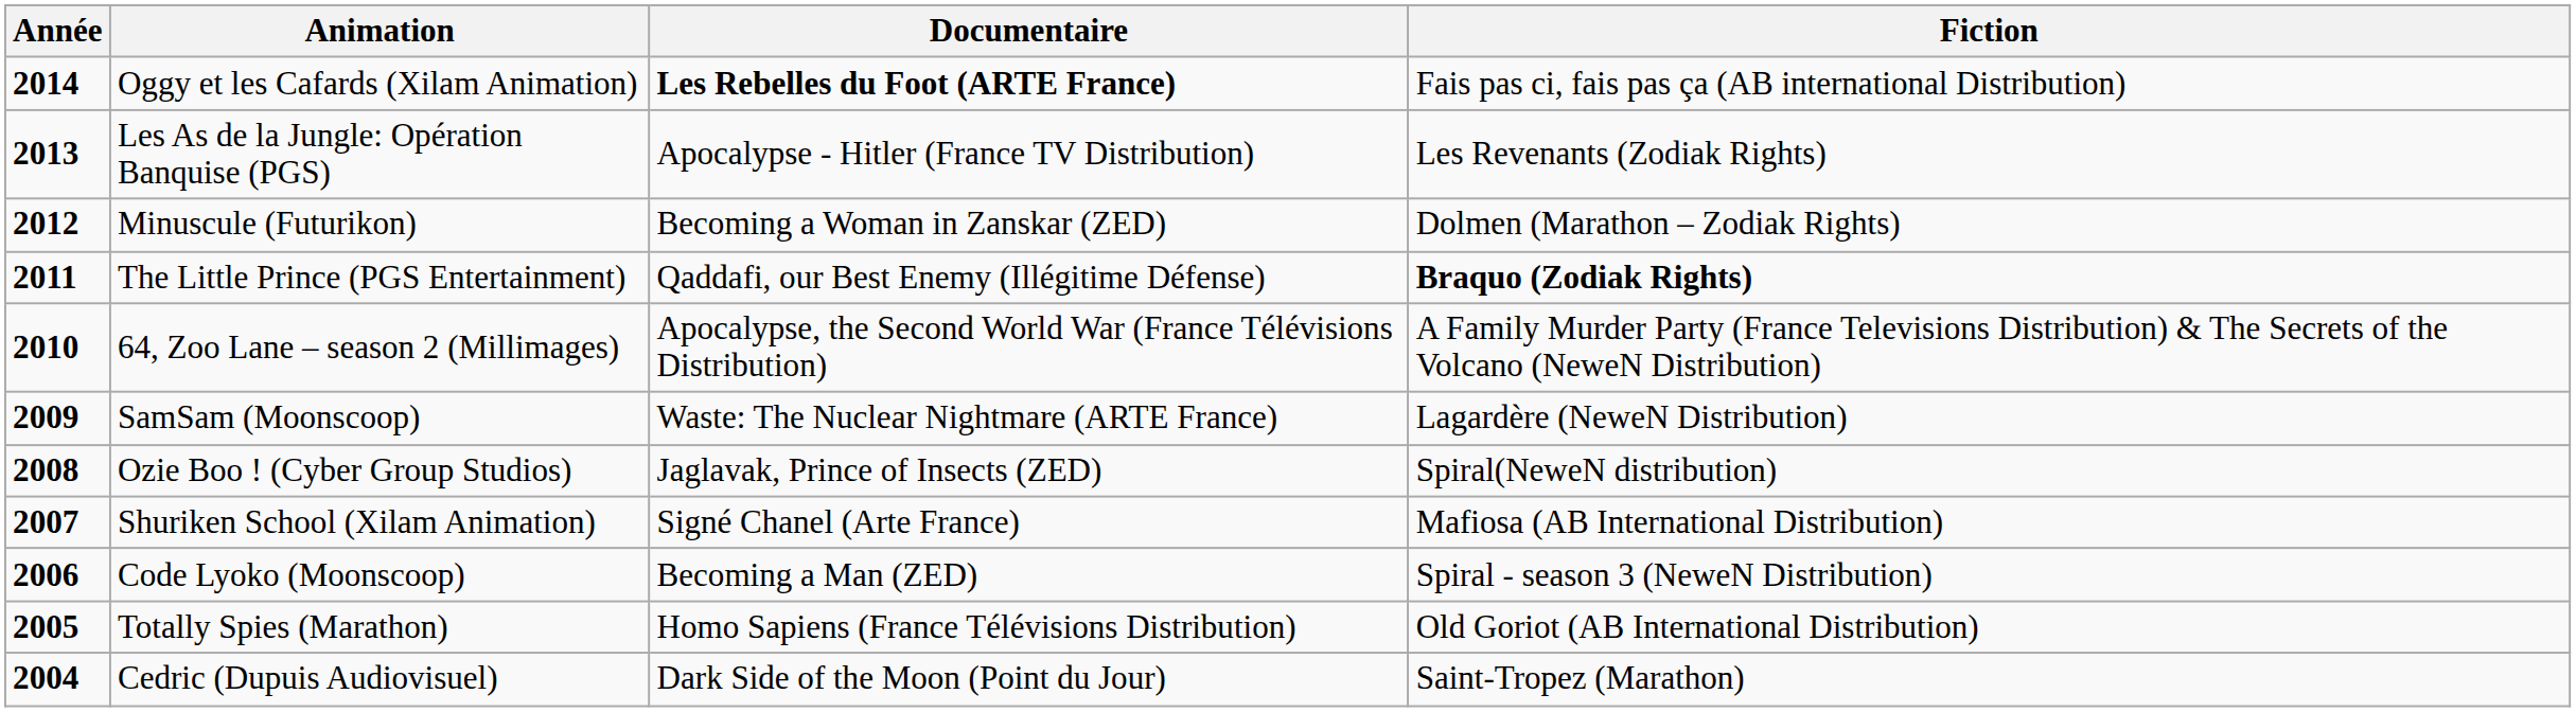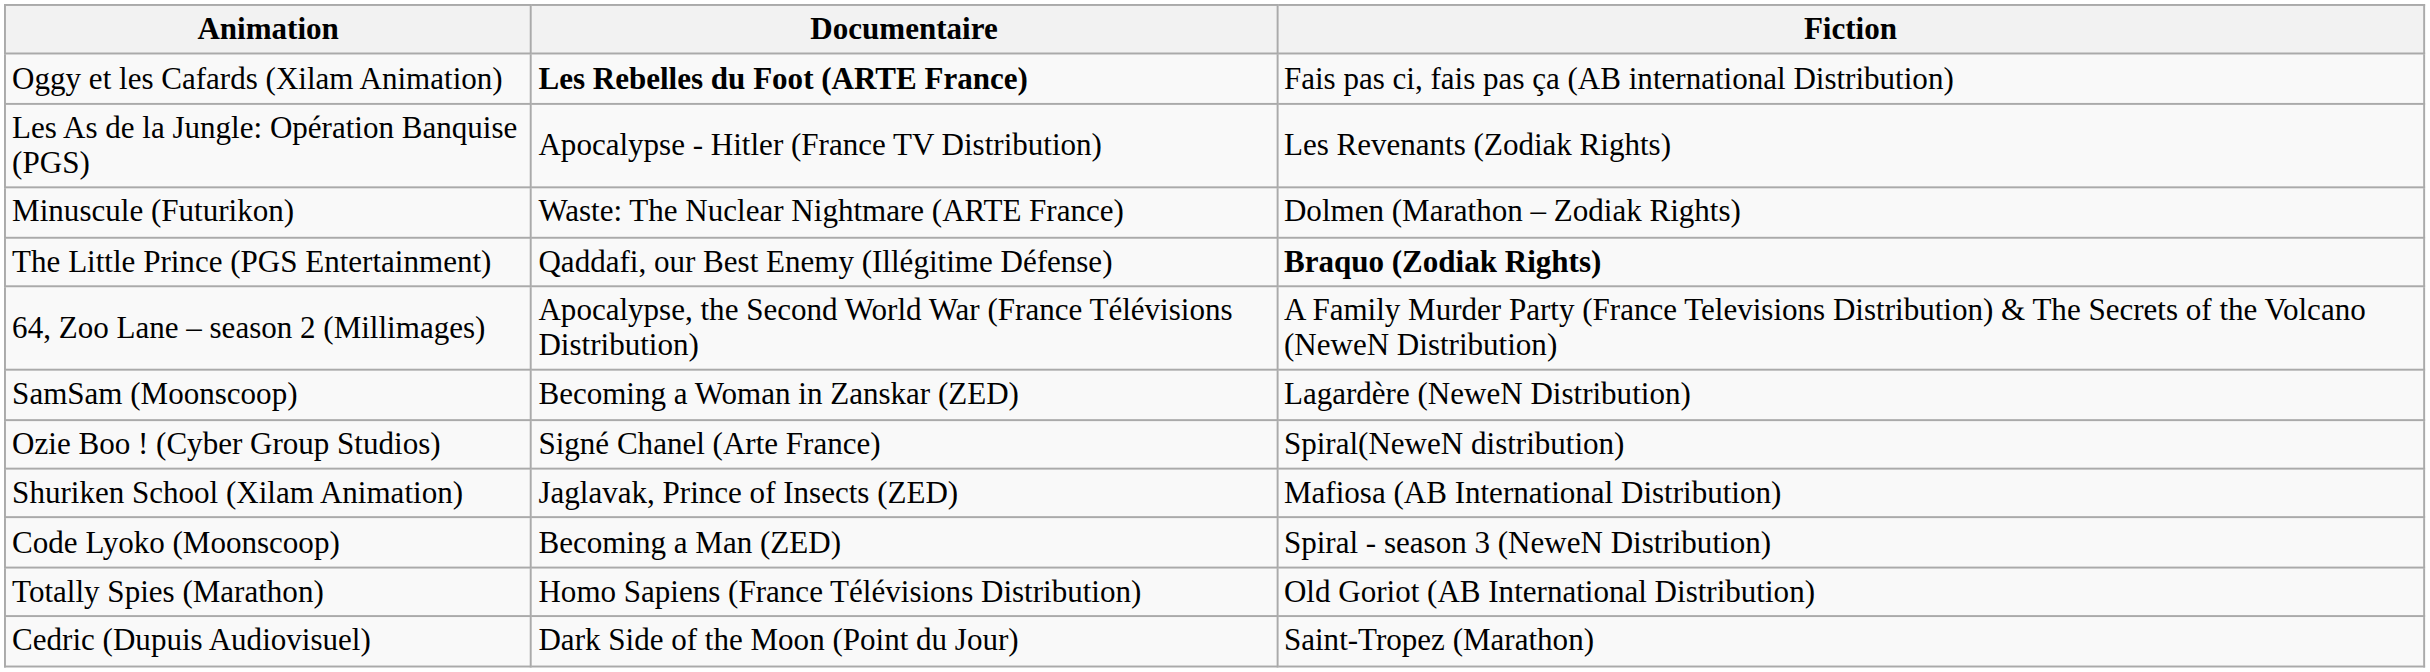 <table class="wikitable">
 <tr>
-<th>Année</th>
 <th>Animation</th>
 <th>Documentaire</th>
 <th>Fiction</th>
 </tr>
 <tr>
-<td><strong>2014</strong></td>
 <td>Oggy et les Cafards (Xilam Animation)</td>
 <td><strong>Les Rebelles du Foot (ARTE France)</strong></td>
 <td>Fais pas ci, fais pas ça (AB international Distribution)</td>
 </tr>
 <tr>
-<td><strong>2013</strong></td>
 <td>Les As de la Jungle: Opération Banquise (PGS)</td>
 <td>Apocalypse - Hitler (France TV Distribution)</td>
 <td>Les Revenants (Zodiak Rights)</td>
 </tr>
 <tr>
-<td><strong>2012</strong></td>
 <td>Minuscule (Futurikon)</td>
-<td>Becoming a Woman in Zanskar   (ZED)</td>
+<td>Waste: The Nuclear Nightmare (ARTE France)</td>
 <td>Dolmen (Marathon – Zodiak Rights)</td>
 </tr>
 <tr>
-<td><strong>2011</strong></td>
 <td>The Little Prince (PGS Entertainment)</td>
 <td>Qaddafi, our Best Enemy (Illégitime Défense)</td>
 <td><strong>Braquo (Zodiak Rights)</strong></td>
 </tr>
 <tr>
-<td><strong>2010</strong></td>
 <td>64, Zoo Lane – season 2 (Millimages)</td>
 <td>Apocalypse, the Second World War (France Télévisions Distribution)</td>
 <td>A Family Murder Party (France Televisions Distribution) & The Secrets of the Volcano (NeweN Distribution)</td>
 </tr>
 <tr>
-<td><strong>2009</strong></td>
 <td>SamSam (Moonscoop)</td>
-<td>Waste: The Nuclear Nightmare (ARTE France)</td>
+<td>Becoming a Woman in Zanskar   (ZED)</td>
 <td>Lagardère (NeweN Distribution)</td>
 </tr>
 <tr>
-<td><strong>2008</strong></td>
 <td>Ozie Boo ! (Cyber Group Studios)</td>
-<td>Jaglavak, Prince of Insects (ZED)</td>
+<td>Signé Chanel (Arte France)</td>
 <td>Spiral(NeweN distribution)</td>
 </tr>
 <tr>
-<td><strong>2007</strong></td>
 <td>Shuriken School (Xilam Animation)</td>
-<td>Signé Chanel (Arte France)</td>
+<td>Jaglavak, Prince of Insects (ZED)</td>
 <td>Mafiosa (AB International Distribution)</td>
 </tr>
 <tr>
-<td><strong>2006</strong></td>
 <td>Code Lyoko (Moonscoop)</td>
 <td>Becoming a Man (ZED)</td>
 <td>Spiral - season 3 (NeweN Distribution)</td>
 </tr>
 <tr>
-<td><strong>2005</strong></td>
 <td>Totally Spies (Marathon)</td>
 <td>Homo Sapiens (France Télévisions Distribution)</td>
 <td>Old Goriot (AB International Distribution)</td>
 </tr>
 <tr>
-<td><strong>2004</strong></td>
 <td>Cedric (Dupuis Audiovisuel)</td>
 <td>Dark Side of the Moon (Point du Jour)</td>
 <td>Saint-Tropez (Marathon)</td>
 </tr>
 </table>
